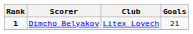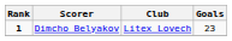 <table class="wikitable" style="text-align:center">
 <tr>
 <th>Rank</th>
 <th>Scorer</th>
 <th>Club</th>
 <th>Goals</th>
 </tr>
 <tr>
 <td rowspan="1"><strong>1</strong></td>
 <td align="left"> <a href='#'>Dimcho Belyakov</a></td>
 <td align="left"><a href='#'>Litex Lovech</a></td>
-<td rowspan="1">21</td>
+<td rowspan="1">23</td>
 </tr>
 <tr>
 </tr>
 </table>
